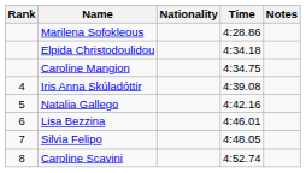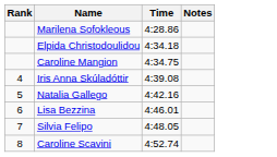 <table class="wikitable sortable" style="text-align:center; font-size:95%">
 <tr>
 <th>Rank</th>
 <th>Name</th>
-<th>Nationality</th>
 <th>Time</th>
 <th>Notes</th>
 </tr>
 <tr>
 <td></td>
 <td align=left><a href='#'>Marilena Sofokleous</a></td>
-<td align=left></td>
 <td>4:28.86</td>
 <td></td>
 </tr>
 <tr>
 <td></td>
 <td align=left><a href='#'>Elpida Christodoulidou</a></td>
-<td align=left></td>
 <td>4:34.18</td>
 <td></td>
 </tr>
 <tr>
 <td></td>
 <td align=left><a href='#'>Caroline Mangion</a></td>
-<td align=left></td>
 <td>4:34.75</td>
 <td></td>
 </tr>
 <tr>
 <td>4</td>
 <td align=left><a href='#'>Iris Anna Skúladóttir</a></td>
-<td align=left></td>
 <td>4:39.08</td>
 <td></td>
 </tr>
 <tr>
 <td>5</td>
 <td align=left><a href='#'>Natalia Gallego</a></td>
-<td align=left></td>
 <td>4:42.16</td>
 <td></td>
 </tr>
 <tr>
 <td>6</td>
 <td align=left><a href='#'>Lisa Bezzina</a></td>
-<td align=left></td>
 <td>4:46.01</td>
 <td></td>
 </tr>
 <tr>
 <td>7</td>
 <td align=left><a href='#'>Silvia Felipo</a></td>
-<td align=left></td>
 <td>4:48.05</td>
 <td></td>
 </tr>
 <tr>
 <td>8</td>
 <td align=left><a href='#'>Caroline Scavini</a></td>
-<td align=left></td>
 <td>4:52.74</td>
 <td></td>
 </tr>
 </table>
